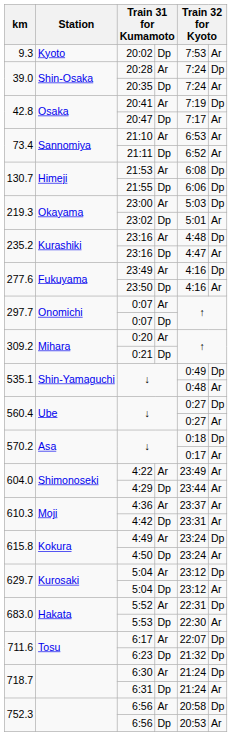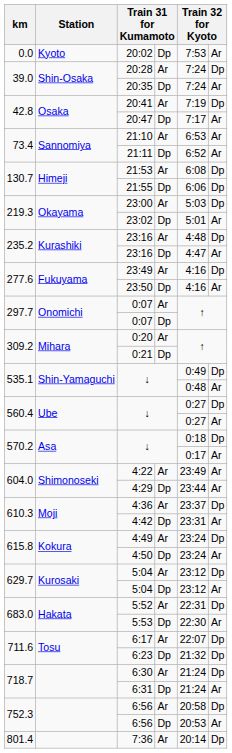 <table class=wikitable>
 <tr align="center">
 <th>km</th>
 <th>Station</th>
 <th colspan=2>Train 31<br>for<br>Kumamoto</th>
 <th colspan=2>Train 32<br>for<br>Kyoto</th>
 </tr>
 <tr>
-<td align=right>9.3</td>
+<td align=right>0.0</td>
 <td><a href='#'>Kyoto</a></td>
 <td align=right>20:02</td>
 <td>Dp </td>
 <td align=right>7:53</td>
 <td>Ar </td>
 </tr>
 <tr>
 <td rowspan=2 align=right>39.0</td>
 <td rowspan=2><a href='#'>Shin-Osaka</a></td>
 <td align=right>20:28</td>
 <td>Ar </td>
 <td align=right>7:24</td>
 <td>Dp </td>
 </tr>
 <tr>
 <td align=right>20:35</td>
 <td>Dp </td>
 <td align=right>7:24</td>
 <td>Ar </td>
 </tr>
 <tr>
 <td rowspan=2 align=right>42.8</td>
 <td rowspan=2><a href='#'>Osaka</a></td>
 <td align=right>20:41</td>
 <td>Ar </td>
 <td align=right>7:19</td>
 <td>Dp </td>
 </tr>
 <tr>
 <td align=right>20:47</td>
 <td>Dp </td>
 <td align=right>7:17</td>
 <td>Ar </td>
 </tr>
 <tr>
 <td rowspan=2 align=right>73.4</td>
 <td rowspan=2><a href='#'>Sannomiya</a></td>
 <td align=right>21:10</td>
 <td>Ar </td>
 <td align=right>6:53</td>
 <td>Ar </td>
 </tr>
 <tr>
 <td align=right>21:11</td>
 <td>Dp </td>
 <td align=right>6:52</td>
 <td>Ar </td>
 </tr>
 <tr>
 <td rowspan=2 align=right>130.7</td>
 <td rowspan=2><a href='#'>Himeji</a></td>
 <td align=right>21:53</td>
 <td>Ar </td>
 <td align=right>6:08</td>
 <td>Dp </td>
 </tr>
 <tr>
 <td align=right>21:55</td>
 <td>Dp </td>
 <td align=right>6:06</td>
 <td>Dp </td>
 </tr>
 <tr>
 <td rowspan=2 align=right>219.3</td>
 <td rowspan=2><a href='#'>Okayama</a></td>
 <td align=right>23:00</td>
 <td>Ar </td>
 <td align=right>5:03</td>
 <td>Dp </td>
 </tr>
 <tr>
 <td align=right>23:02</td>
 <td>Dp </td>
 <td align=right>5:01</td>
 <td>Ar </td>
 </tr>
 <tr>
 <td rowspan=2 align=right>235.2</td>
 <td rowspan=2><a href='#'>Kurashiki</a></td>
 <td align=right>23:16</td>
 <td>Ar </td>
 <td align=right>4:48</td>
 <td>Dp </td>
 </tr>
 <tr>
 <td align=right>23:16</td>
 <td>Dp </td>
 <td align=right>4:47</td>
 <td>Ar </td>
 </tr>
 <tr>
 <td rowspan=2 align=right>277.6</td>
 <td rowspan=2><a href='#'>Fukuyama</a></td>
 <td align=right>23:49</td>
 <td>Ar </td>
 <td align=right>4:16</td>
 <td>Dp </td>
 </tr>
 <tr>
 <td align=right>23:50</td>
 <td>Dp </td>
 <td align=right>4:16</td>
 <td>Ar </td>
 </tr>
 <tr>
 <td rowspan=2 align=right>297.7</td>
 <td rowspan=2><a href='#'>Onomichi</a></td>
 <td align=right>0:07</td>
 <td>Ar </td>
 <td rowspan=2 colspan=2 align=center>↑</td>
 </tr>
 <tr>
 <td align=right>0:07</td>
 <td>Dp </td>
 </tr>
 <tr>
 <td rowspan=2 align=right>309.2</td>
 <td rowspan=2><a href='#'>Mihara</a></td>
 <td align=right>0:20</td>
 <td>Ar </td>
 <td rowspan=2 colspan=2 align=center>↑</td>
 </tr>
 <tr>
 <td align=right>0:21</td>
 <td>Dp </td>
 </tr>
 <tr>
 <td rowspan=2 align=right>535.1</td>
 <td rowspan=2><a href='#'>Shin-Yamaguchi</a></td>
 <td rowspan=2 colspan=2 align=center>↓</td>
 <td align=right>0:49</td>
 <td>Dp </td>
 </tr>
 <tr>
 <td align=right>0:48</td>
 <td>Ar </td>
 </tr>
 <tr>
 <td rowspan=2 align=right>560.4</td>
 <td rowspan=2><a href='#'>Ube</a></td>
 <td rowspan=2 colspan=2 align=center>↓</td>
 <td align=right>0:27</td>
 <td>Dp </td>
 </tr>
 <tr>
 <td align=right>0:27</td>
 <td>Ar </td>
 </tr>
 <tr>
 <td rowspan=2 align=right>570.2</td>
 <td rowspan=2><a href='#'>Asa</a></td>
 <td rowspan=2 colspan=2 align=center>↓</td>
 <td align=right>0:18</td>
 <td>Dp </td>
 </tr>
 <tr>
 <td align=right>0:17</td>
 <td>Ar </td>
 </tr>
 <tr>
 <td rowspan=2 align=right>604.0</td>
 <td rowspan=2><a href='#'>Shimonoseki</a></td>
 <td align=right>4:22</td>
 <td>Ar </td>
 <td align=right>23:49</td>
 <td>Ar </td>
 </tr>
 <tr>
 <td align=right>4:29</td>
 <td>Dp </td>
 <td align=right>23:44</td>
 <td>Ar </td>
 </tr>
 <tr>
 <td rowspan=2 align=right>610.3</td>
 <td rowspan=2><a href='#'>Moji</a></td>
 <td align=right>4:36</td>
 <td>Ar </td>
 <td align=right>23:37</td>
-<td>Ar </td>
+<td>Dp </td>
 </tr>
 <tr>
 <td align=right>4:42</td>
 <td>Dp </td>
 <td align=right>23:31</td>
 <td>Ar </td>
 </tr>
 <tr>
 <td rowspan=2 align=right>615.8</td>
 <td rowspan=2><a href='#'>Kokura</a></td>
 <td align=right>4:49</td>
 <td>Ar </td>
 <td align=right>23:24</td>
 <td>Dp </td>
 </tr>
 <tr>
 <td align=right>4:50</td>
 <td>Dp </td>
 <td align=right>23:24</td>
 <td>Ar </td>
 </tr>
 <tr>
 <td rowspan=2 align=right>629.7</td>
 <td rowspan=2><a href='#'>Kurosaki</a></td>
 <td align=right>5:04</td>
 <td>Ar </td>
 <td align=right>23:12</td>
 <td>Dp </td>
 </tr>
 <tr>
 <td align=right>5:04</td>
 <td>Dp </td>
 <td align=right>23:12</td>
 <td>Ar </td>
 </tr>
 <tr>
 <td rowspan=2 align=right>683.0</td>
 <td rowspan=2><a href='#'>Hakata</a></td>
 <td align=right>5:52</td>
 <td>Ar </td>
 <td align=right>22:31</td>
 <td>Dp </td>
 </tr>
 <tr>
 <td align=right>5:53</td>
 <td>Dp </td>
 <td align=right>22:30</td>
 <td>Ar </td>
 </tr>
 <tr>
 <td rowspan=2 align=right>711.6</td>
 <td rowspan=2><a href='#'>Tosu</a></td>
 <td align=right>6:17</td>
 <td>Ar </td>
 <td align=right>22:07</td>
 <td>Dp </td>
 </tr>
 <tr>
 <td align=right>6:23</td>
 <td>Dp </td>
 <td align=right>21:32</td>
 <td>Dp </td>
 </tr>
 <tr>
 <td rowspan=2 align=right>718.7</td>
 <td rowspan=2></td>
 <td align=right>6:30</td>
 <td>Ar </td>
 <td align=right>21:24</td>
 <td>Dp </td>
 </tr>
 <tr>
 <td align=right>6:31</td>
 <td>Dp </td>
 <td align=right>21:24</td>
 <td>Ar </td>
 </tr>
 <tr>
 <td rowspan=2 align=right>752.3</td>
 <td rowspan=2></td>
 <td align=right>6:56</td>
 <td>Ar </td>
 <td align=right>20:58</td>
 <td>Dp </td>
 </tr>
 <tr>
 <td align=right>6:56</td>
 <td>Dp </td>
 <td align=right>20:53</td>
 <td>Ar </td>
 </tr>
+<tr>
+<td align=right>801.4</td>
+<td></td>
+<td align=right>7:36</td>
+<td>Ar </td>
+<td align=right>20:14</td>
+<td>Dp </td>
+</tr>
 </table>
